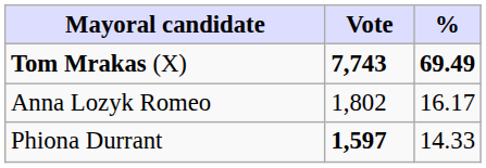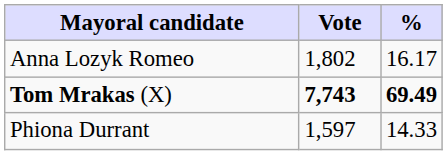 <table class="wikitable">
 <tr>
 <th style="background:#ddf; width:200px;">Mayoral candidate</th>
 <th style="background:#ddf; width:50px;">Vote</th>
 <th style="background:#ddf; width:30px;">%</th>
 </tr>
 <tr>
+<td>Anna Lozyk Romeo</td>
+<td>1,802</td>
+<td>16.17</td>
+</tr>
+<tr>
 <td><strong>Tom Mrakas</strong> (X)</td>
 <td><strong>7,743</strong></td>
 <td><strong>69.49</strong></td>
 </tr>
 <tr>
-<td>Anna Lozyk Romeo</td>
-<td>1,802</td>
-<td>16.17</td>
-</tr>
-<tr>
 <td>Phiona Durrant</td>
-<td><strong>1,597</strong></td>
+<td>1,597</td>
 <td>14.33</td>
 </tr>
 </table>
